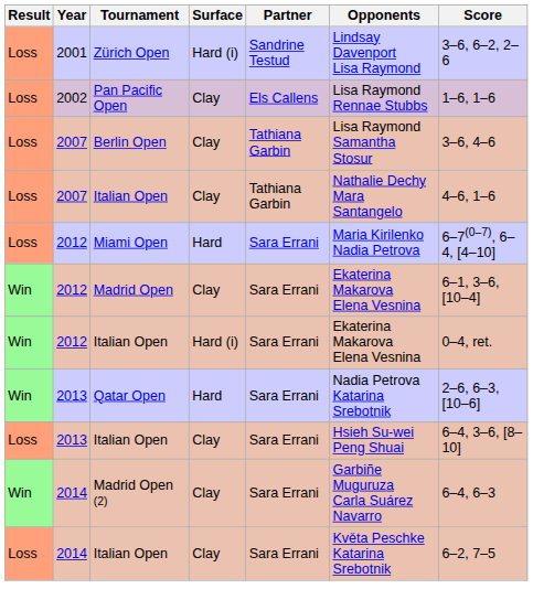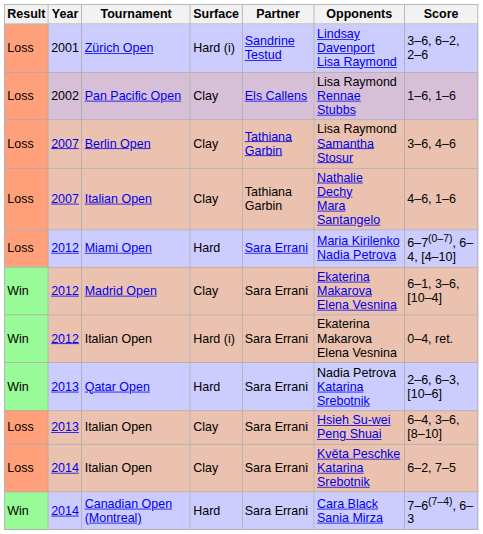 <table class="sortable wikitable">
 <tr>
 <th>Result</th>
 <th>Year</th>
 <th>Tournament</th>
 <th>Surface</th>
 <th>Partner</th>
 <th>Opponents</th>
 <th class="unsortable">Score</th>
 </tr>
 <tr bgcolor=CCCCFF>
 <td bgcolor=ffa07a>Loss</td>
 <td>2001</td>
 <td><a href='#'>Zürich Open</a></td>
 <td>Hard (i)</td>
 <td> <a href='#'>Sandrine Testud</a></td>
 <td> <a href='#'>Lindsay Davenport</a> <br>  <a href='#'>Lisa Raymond</a></td>
 <td>3–6, 6–2, 2–6</td>
 </tr>
 <tr bgcolor=thistle>
 <td bgcolor=ffa07a>Loss</td>
 <td>2002</td>
 <td><a href='#'>Pan Pacific Open</a></td>
 <td>Clay</td>
 <td> <a href='#'>Els Callens</a></td>
 <td> Lisa Raymond<br> <a href='#'>Rennae Stubbs</a></td>
 <td>1–6, 1–6</td>
 </tr>
 <tr bgcolor=EBC2AF>
 <td bgcolor=ffa07a>Loss</td>
 <td><a href='#'>2007</a></td>
 <td><a href='#'>Berlin Open</a></td>
 <td>Clay</td>
 <td> <a href='#'>Tathiana Garbin</a></td>
 <td> Lisa Raymond<br> <a href='#'>Samantha Stosur</a></td>
 <td>3–6, 4–6</td>
 </tr>
 <tr bgcolor=EBC2AF>
 <td bgcolor=ffa07a>Loss</td>
 <td><a href='#'>2007</a></td>
 <td><a href='#'>Italian Open</a></td>
 <td>Clay</td>
 <td> Tathiana Garbin</td>
 <td> <a href='#'>Nathalie Dechy</a> <br>  <a href='#'>Mara Santangelo</a></td>
 <td>4–6, 1–6</td>
 </tr>
 <tr bgcolor=CCCCFF>
 <td bgcolor=ffa07a>Loss</td>
 <td><a href='#'>2012</a></td>
 <td><a href='#'>Miami Open</a></td>
 <td>Hard</td>
 <td> <a href='#'>Sara Errani</a></td>
 <td> <a href='#'>Maria Kirilenko</a> <br>  <a href='#'>Nadia Petrova</a></td>
 <td>6–7<sup>(0–7)</sup>, 6–4, [4–10]</td>
 </tr>
 <tr bgcolor=EBC2AF>
 <td bgcolor=98FB98>Win</td>
 <td><a href='#'>2012</a></td>
 <td><a href='#'>Madrid Open</a></td>
 <td>Clay</td>
 <td> Sara Errani</td>
 <td> <a href='#'>Ekaterina Makarova</a> <br> <a href='#'>Elena Vesnina</a></td>
 <td>6–1, 3–6, [10–4]</td>
 </tr>
 <tr bgcolor=EBC2AF>
 <td bgcolor=98FB98>Win</td>
 <td><a href='#'>2012</a></td>
 <td>Italian Open</td>
 <td>Hard (i)</td>
 <td> Sara Errani</td>
 <td> Ekaterina Makarova<br> Elena Vesnina</td>
 <td>0–4, ret.</td>
 </tr>
 <tr bgcolor=CCCCFF>
 <td bgcolor=98FB98>Win</td>
 <td><a href='#'>2013</a></td>
 <td><a href='#'>Qatar Open</a></td>
 <td>Hard</td>
 <td> Sara Errani</td>
 <td> Nadia Petrova<br> <a href='#'>Katarina Srebotnik</a></td>
 <td>2–6, 6–3, [10–6]</td>
 </tr>
 <tr bgcolor=EBC2AF>
 <td bgcolor=ffa07a>Loss</td>
 <td><a href='#'>2013</a></td>
 <td>Italian Open</td>
 <td>Clay</td>
 <td> Sara Errani</td>
 <td> <a href='#'>Hsieh Su-wei</a> <br>  <a href='#'>Peng Shuai</a></td>
 <td>6–4, 3–6, [8–10]</td>
 </tr>
 <tr bgcolor=EBC2AF>
-<td bgcolor=98FB98>Win</td>
-<td><a href='#'>2014</a></td>
-<td>Madrid Open <small>(2)</small></td>
-<td>Clay</td>
-<td> Sara Errani</td>
-<td> <a href='#'>Garbiñe Muguruza</a> <br>  <a href='#'>Carla Suárez Navarro</a></td>
-<td>6–4, 6–3</td>
-</tr>
-<tr bgcolor=EBC2AF>
 <td bgcolor=ffa07a>Loss</td>
 <td><a href='#'>2014</a></td>
 <td>Italian Open</td>
 <td>Clay</td>
 <td> Sara Errani</td>
 <td> <a href='#'>Květa Peschke</a> <br>  <a href='#'>Katarina Srebotnik</a></td>
 <td>6–2, 7–5</td>
 </tr>
+<tr bgcolor=CCCCFF>
+<td bgcolor=98FB98>Win</td>
+<td><a href='#'>2014</a></td>
+<td><a href='#'>Canadian Open (Montreal)</a></td>
+<td>Hard</td>
+<td> Sara Errani</td>
+<td> <a href='#'>Cara Black</a> <br>  <a href='#'>Sania Mirza</a></td>
+<td>7–6<sup>(7–4)</sup>, 6–3</td>
+</tr>
 </table>
